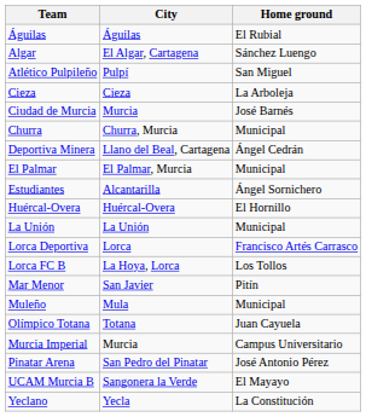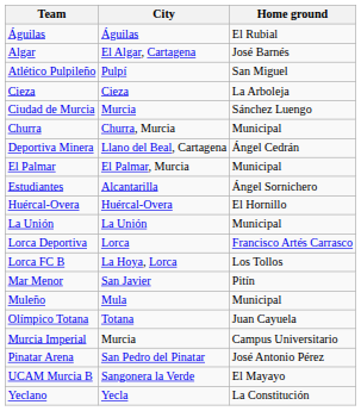 <table class="wikitable sortable">
 <tr>
 <th>Team</th>
 <th>City</th>
 <th>Home ground</th>
 </tr>
 <tr>
 <td><a href='#'>Águilas</a></td>
 <td><a href='#'>Águilas</a></td>
 <td>El Rubial</td>
 </tr>
 <tr>
 <td><a href='#'>Algar</a></td>
 <td><a href='#'>El Algar</a>, <a href='#'>Cartagena</a></td>
-<td>Sánchez Luengo</td>
+<td>José Barnés</td>
 </tr>
 <tr>
 <td><a href='#'>Atlético Pulpileño</a></td>
 <td><a href='#'>Pulpí</a></td>
 <td>San Miguel</td>
 </tr>
 <tr>
 <td><a href='#'>Cieza</a></td>
 <td><a href='#'>Cieza</a></td>
 <td>La Arboleja</td>
 </tr>
 <tr>
 <td><a href='#'>Ciudad de Murcia</a></td>
 <td><a href='#'>Murcia</a></td>
-<td>José Barnés</td>
+<td>Sánchez Luengo</td>
 </tr>
 <tr>
 <td><a href='#'>Churra</a></td>
 <td><a href='#'>Churra</a>, Murcia</td>
 <td>Municipal</td>
 </tr>
 <tr>
 <td><a href='#'>Deportiva Minera</a></td>
 <td><a href='#'>Llano del Beal</a>, Cartagena</td>
 <td>Ángel Cedrán</td>
 </tr>
 <tr>
 <td><a href='#'>El Palmar</a></td>
 <td><a href='#'>El Palmar</a>, Murcia</td>
 <td>Municipal</td>
 </tr>
 <tr>
 <td><a href='#'>Estudiantes</a></td>
 <td><a href='#'>Alcantarilla</a></td>
 <td>Ángel Sornichero</td>
 </tr>
 <tr>
 <td><a href='#'>Huércal-Overa</a></td>
 <td><a href='#'>Huércal-Overa</a></td>
 <td>El Hornillo</td>
 </tr>
 <tr>
 <td><a href='#'>La Unión</a></td>
 <td><a href='#'>La Unión</a></td>
 <td>Municipal</td>
 </tr>
 <tr>
 <td><a href='#'>Lorca Deportiva</a></td>
 <td><a href='#'>Lorca</a></td>
 <td><a href='#'>Francisco Artés Carrasco</a></td>
 </tr>
 <tr>
 <td><a href='#'>Lorca FC B</a></td>
 <td><a href='#'>La Hoya</a>, <a href='#'>Lorca</a></td>
 <td>Los Tollos</td>
 </tr>
 <tr>
 <td><a href='#'>Mar Menor</a></td>
 <td><a href='#'>San Javier</a></td>
 <td>Pitín</td>
 </tr>
 <tr>
 <td><a href='#'>Muleño</a></td>
 <td><a href='#'>Mula</a></td>
 <td>Municipal</td>
 </tr>
 <tr>
 <td><a href='#'>Olímpico Totana</a></td>
 <td><a href='#'>Totana</a></td>
 <td>Juan Cayuela</td>
 </tr>
 <tr>
 <td><a href='#'>Murcia Imperial</a></td>
 <td>Murcia</td>
 <td>Campus Universitario</td>
 </tr>
 <tr>
 <td><a href='#'>Pinatar Arena</a></td>
 <td><a href='#'>San Pedro del Pinatar</a></td>
 <td>José Antonio Pérez</td>
 </tr>
 <tr>
 <td><a href='#'>UCAM Murcia B</a></td>
 <td><a href='#'>Sangonera la Verde</a></td>
 <td>El Mayayo</td>
 </tr>
 <tr>
 <td><a href='#'>Yeclano</a></td>
 <td><a href='#'>Yecla</a></td>
 <td>La Constitución</td>
 </tr>
 </table>
